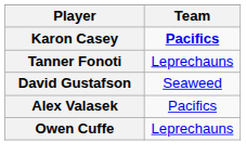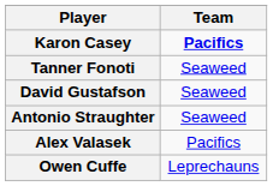 <table class="wikitable sortable plainrowheaders" style="text-align:center;">
 <tr>
 </tr>
 <tr>
 <th scope="col" style="width:150px;">Player</th>
 <th scope="col" style="width:100px;">Team</th>
 </tr>
 <tr>
 <th scope="row" style="text-align:center">Karon Casey</th>
 <td><strong><a href='#'>Pacifics</a></strong></td>
 </tr>
 <tr>
 <th scope="row" style="text-align:center">Tanner Fonoti</th>
-<td><a href='#'>Leprechauns</a></td>
+<td><a href='#'>Seaweed</a></td>
 </tr>
 <tr>
 <th scope="row" style="text-align:center">David Gustafson</th>
+<td><a href='#'>Seaweed</a></td>
+</tr>
+<tr>
+<th scope="row" style="text-align:center">Antonio Straughter</th>
 <td><a href='#'>Seaweed</a></td>
 </tr>
 <tr>
 <th scope="row" style="text-align:center">Alex Valasek</th>
 <td><a href='#'>Pacifics</a></td>
 </tr>
 <tr>
 <th scope="row" style="text-align:center">Owen Cuffe</th>
 <td><a href='#'>Leprechauns</a></td>
 </tr>
 </table>
